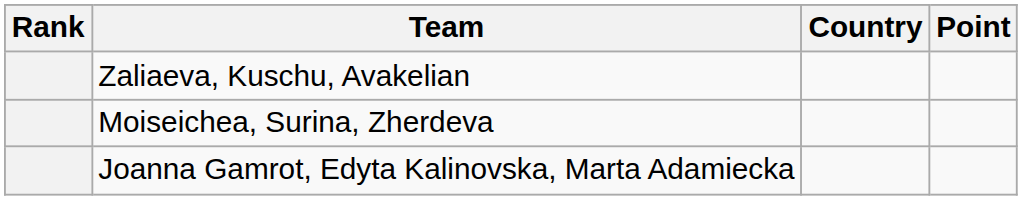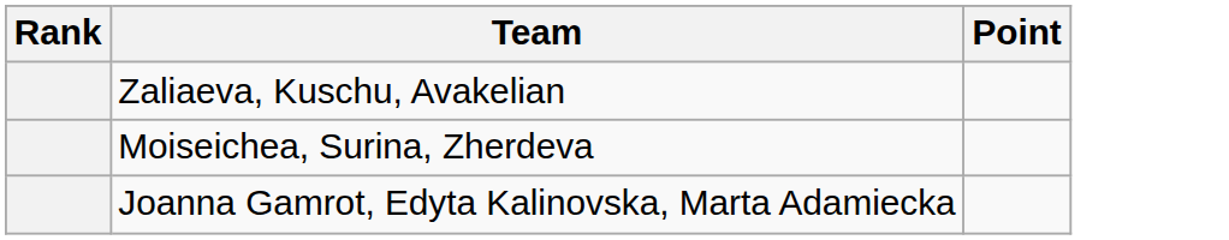 <table class="wikitable sortable">
 <tr>
 <th>Rank</th>
 <th>Team</th>
-<th>Country</th>
 <th>Point</th>
 </tr>
 <tr>
 <th></th>
 <td>Zaliaeva, Kuschu, Avakelian</td>
 <td></td>
-<td></td>
 </tr>
 <tr>
 <th></th>
 <td>Moiseichea, Surina, Zherdeva</td>
-<td></td>
 <td></td>
 </tr>
 <tr>
 <th></th>
 <td>Joanna Gamrot, Edyta Kalinovska, Marta Adamiecka</td>
 <td></td>
-<td></td>
 </tr>
 </table>
